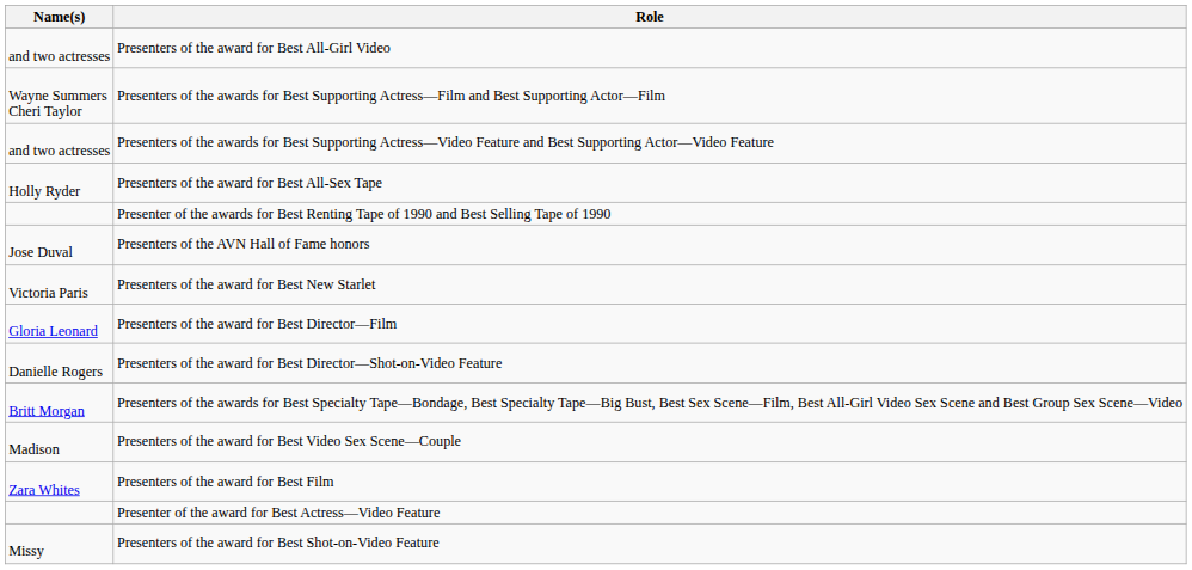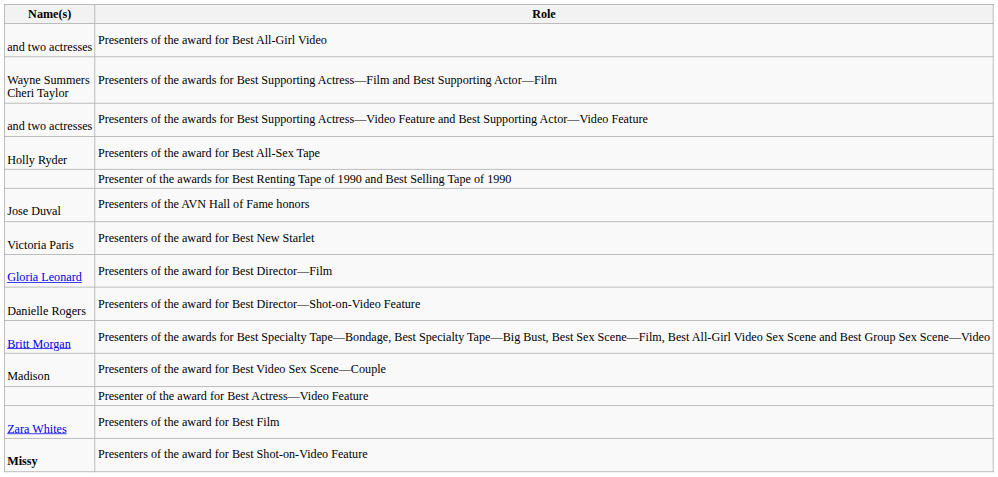 <table class="wikitable sortable">
 <tr>
 <th>Name(s)</th>
 <th>Role</th>
 </tr>
 <tr>
 <td><br>and two actresses</td>
 <td>Presenters of the award for Best All-Girl Video</td>
 </tr>
 <tr>
 <td><br>Wayne Summers<br>Cheri Taylor</td>
 <td>Presenters of the awards for Best Supporting Actress—Film and Best Supporting Actor—Film</td>
 </tr>
 <tr>
 <td><br>and two actresses</td>
 <td>Presenters of the awards for Best Supporting Actress—Video Feature and Best Supporting Actor—Video Feature</td>
 </tr>
 <tr>
 <td><br>Holly Ryder</td>
 <td>Presenters of the award for Best All-Sex Tape</td>
 </tr>
 <tr>
 <td></td>
 <td>Presenter of the awards for Best Renting Tape of 1990 and Best Selling Tape of 1990</td>
 </tr>
 <tr>
 <td><br>Jose Duval</td>
 <td>Presenters of the AVN Hall of Fame honors</td>
 </tr>
 <tr>
 <td><br>Victoria Paris</td>
 <td>Presenters of the award for Best New Starlet</td>
 </tr>
 <tr>
 <td><br><a href='#'>Gloria Leonard</a></td>
 <td>Presenters of the award for Best Director—Film</td>
 </tr>
 <tr>
 <td><br>Danielle Rogers</td>
 <td>Presenters of the award for Best Director—Shot-on-Video Feature</td>
 </tr>
 <tr>
 <td><br><a href='#'>Britt Morgan</a></td>
 <td>Presenters of the awards for Best Specialty Tape—Bondage, Best Specialty Tape—Big Bust, Best Sex Scene—Film, Best All-Girl Video Sex Scene and Best Group Sex Scene—Video</td>
 </tr>
 <tr>
 <td><br>Madison</td>
 <td>Presenters of the award for Best Video Sex Scene—Couple</td>
 </tr>
 <tr>
+<td></td>
+<td>Presenter of the award for Best Actress—Video Feature</td>
+</tr>
+<tr>
 <td><br><a href='#'>Zara Whites</a></td>
 <td>Presenters of the award for Best Film</td>
 </tr>
 <tr>
-<td></td>
-<td>Presenter of the award for Best Actress—Video Feature</td>
-</tr>
-<tr>
-<td><br>Missy</td>
+<td><strong><br>Missy</strong></td>
 <td>Presenters of the award for Best Shot-on-Video Feature</td>
 </tr>
 </table>
